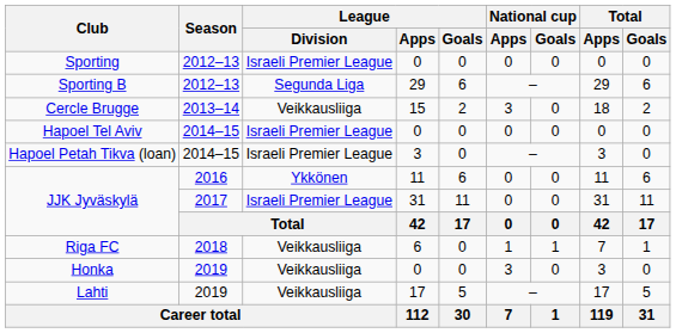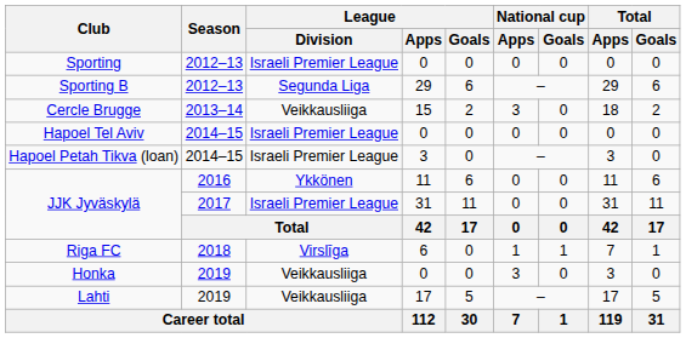 <table class="wikitable" style="text-align:center">
 <tr>
 <th rowspan="2">Club</th>
 <th rowspan="2">Season</th>
 <th colspan="3">League</th>
 <th colspan="2">National cup</th>
 <th colspan="2">Total</th>
 </tr>
 <tr>
 <th>Division</th>
 <th>Apps</th>
 <th>Goals</th>
 <th>Apps</th>
 <th>Goals</th>
 <th>Apps</th>
 <th>Goals</th>
 </tr>
 <tr>
 <td><a href='#'>Sporting</a></td>
 <td><a href='#'>2012–13</a></td>
 <td><a href='#'>Israeli Premier League</a></td>
 <td>0</td>
 <td>0</td>
 <td>0</td>
 <td>0</td>
 <td>0</td>
 <td>0</td>
 </tr>
 <tr>
 <td><a href='#'>Sporting B</a></td>
 <td><a href='#'>2012–13</a></td>
 <td><a href='#'>Segunda Liga</a></td>
 <td>29</td>
 <td>6</td>
 <td colspan=2>–</td>
 <td>29</td>
 <td>6</td>
 </tr>
 <tr>
 <td><a href='#'>Cercle Brugge</a></td>
 <td><a href='#'>2013–14</a></td>
 <td>Veikkausliiga</td>
 <td>15</td>
 <td>2</td>
 <td>3</td>
 <td>0</td>
 <td>18</td>
 <td>2</td>
 </tr>
 <tr>
 <td><a href='#'>Hapoel Tel Aviv</a></td>
 <td><a href='#'>2014–15</a></td>
 <td><a href='#'>Israeli Premier League</a></td>
 <td>0</td>
 <td>0</td>
 <td>0</td>
 <td>0</td>
 <td>0</td>
 <td>0</td>
 </tr>
 <tr>
 <td><a href='#'>Hapoel Petah Tikva</a> (loan)</td>
 <td>2014–15</td>
 <td>Israeli Premier League</td>
 <td>3</td>
 <td>0</td>
 <td colspan=2>–</td>
 <td>3</td>
 <td>0</td>
 </tr>
 <tr>
 <td rowspan=3><a href='#'>JJK Jyväskylä</a></td>
 <td><a href='#'>2016</a></td>
 <td><a href='#'>Ykkönen</a></td>
 <td>11</td>
 <td>6</td>
 <td>0</td>
 <td>0</td>
 <td>11</td>
 <td>6</td>
 </tr>
 <tr>
 <td><a href='#'>2017</a></td>
 <td><a href='#'>Israeli Premier League</a></td>
 <td>31</td>
 <td>11</td>
 <td>0</td>
 <td>0</td>
 <td>31</td>
 <td>11</td>
 </tr>
 <tr>
 <th colspan=2>Total</th>
 <th>42</th>
 <th>17</th>
 <th>0</th>
 <th>0</th>
 <th>42</th>
 <th>17</th>
 </tr>
 <tr>
 <td><a href='#'>Riga FC</a></td>
 <td><a href='#'>2018</a></td>
-<td>Veikkausliiga</td>
+<td><a href='#'>Virslīga</a></td>
 <td>6</td>
 <td>0</td>
 <td>1</td>
 <td>1</td>
 <td>7</td>
 <td>1</td>
 </tr>
 <tr>
 <td><a href='#'>Honka</a></td>
 <td><a href='#'>2019</a></td>
 <td>Veikkausliiga</td>
 <td>0</td>
 <td>0</td>
 <td>3</td>
 <td>0</td>
 <td>3</td>
 <td>0</td>
 </tr>
 <tr>
 <td><a href='#'>Lahti</a></td>
 <td>2019</td>
 <td>Veikkausliiga</td>
 <td>17</td>
 <td>5</td>
 <td colspan=2>–</td>
 <td>17</td>
 <td>5</td>
 </tr>
 <tr>
 <th colspan="3">Career total</th>
 <th>112</th>
 <th>30</th>
 <th>7</th>
 <th>1</th>
 <th>119</th>
 <th>31</th>
 </tr>
 </table>
